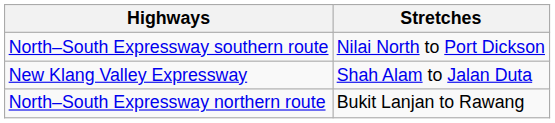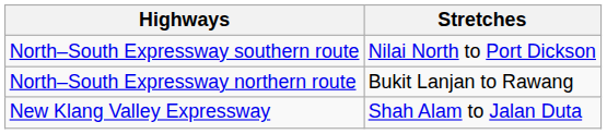 <table class="wikitable">
 <tr>
 <th>Highways</th>
 <th>Stretches</th>
 </tr>
 <tr>
 <td><a href='#'>North–South Expressway southern route</a></td>
 <td><a href='#'>Nilai North</a> to <a href='#'>Port Dickson</a></td>
 </tr>
 <tr>
+<td><a href='#'>North–South Expressway northern route</a></td>
+<td>Bukit Lanjan to Rawang</td>
+</tr>
+<tr>
 <td><a href='#'>New Klang Valley Expressway</a></td>
 <td><a href='#'>Shah Alam</a> to <a href='#'>Jalan Duta</a></td>
 </tr>
-<tr>
-<td><a href='#'>North–South Expressway northern route</a></td>
-<td>Bukit Lanjan to Rawang</td>
-</tr>
 </table>
